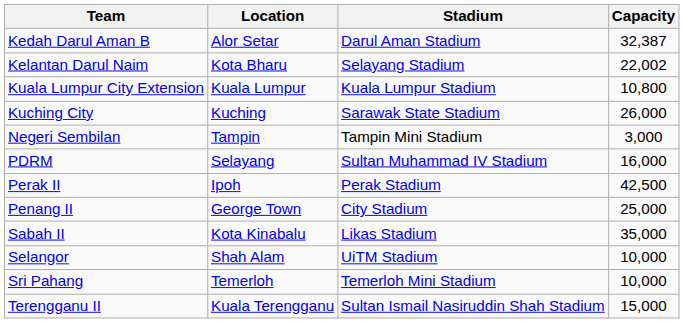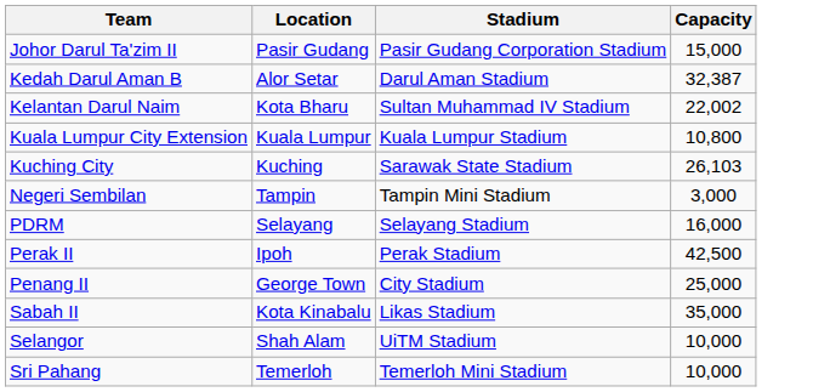 <table class="wikitable sortable">
 <tr>
 <th>Team</th>
 <th>Location</th>
 <th>Stadium</th>
 <th>Capacity</th>
+</tr>
+<tr>
+<td><a href='#'>Johor Darul Ta'zim II</a></td>
+<td><a href='#'>Pasir Gudang</a></td>
+<td><a href='#'>Pasir Gudang Corporation Stadium</a></td>
+<td align=center>15,000</td>
 </tr>
 <tr>
 <td><a href='#'>Kedah Darul Aman B</a></td>
 <td><a href='#'>Alor Setar</a></td>
 <td><a href='#'>Darul Aman Stadium</a></td>
 <td align=center>32,387</td>
 </tr>
 <tr>
 <td><a href='#'>Kelantan Darul Naim</a></td>
 <td><a href='#'>Kota Bharu</a></td>
-<td><a href='#'>Selayang Stadium</a></td>
+<td><a href='#'>Sultan Muhammad IV Stadium</a></td>
 <td align=center>22,002</td>
 </tr>
 <tr>
 <td><a href='#'>Kuala Lumpur City Extension</a></td>
 <td><a href='#'>Kuala Lumpur</a></td>
 <td><a href='#'>Kuala Lumpur Stadium</a></td>
 <td align=center>10,800</td>
 </tr>
 <tr>
 <td><a href='#'>Kuching City</a></td>
 <td><a href='#'>Kuching</a></td>
 <td><a href='#'>Sarawak State Stadium</a></td>
-<td align=center>26,000</td>
+<td align=center>26,103</td>
 </tr>
 <tr>
 <td><a href='#'>Negeri Sembilan</a></td>
 <td><a href='#'>Tampin</a></td>
 <td>Tampin Mini Stadium</td>
 <td align=center>3,000</td>
 </tr>
 <tr>
 <td><a href='#'>PDRM</a></td>
 <td><a href='#'>Selayang</a></td>
-<td><a href='#'>Sultan Muhammad IV Stadium</a></td>
+<td><a href='#'>Selayang Stadium</a></td>
 <td align=center>16,000</td>
 </tr>
 <tr>
 <td><a href='#'>Perak II</a></td>
 <td><a href='#'>Ipoh</a></td>
 <td><a href='#'>Perak Stadium</a></td>
 <td align=center>42,500</td>
 </tr>
 <tr>
 <td><a href='#'>Penang II</a></td>
 <td><a href='#'>George Town</a></td>
 <td><a href='#'>City Stadium</a></td>
 <td align=center>25,000</td>
 </tr>
 <tr>
 <td><a href='#'>Sabah II</a></td>
 <td><a href='#'>Kota Kinabalu</a></td>
 <td><a href='#'>Likas Stadium</a></td>
 <td align=center>35,000</td>
 </tr>
 <tr>
 <td><a href='#'>Selangor</a></td>
 <td><a href='#'>Shah Alam</a></td>
 <td><a href='#'>UiTM Stadium</a></td>
 <td align=center>10,000</td>
 </tr>
 <tr>
 <td><a href='#'>Sri Pahang</a></td>
 <td><a href='#'>Temerloh</a></td>
 <td><a href='#'>Temerloh Mini Stadium</a></td>
 <td align=center>10,000</td>
 </tr>
-<tr>
-<td><a href='#'>Terengganu II</a></td>
-<td><a href='#'>Kuala Terengganu</a></td>
-<td><a href='#'>Sultan Ismail Nasiruddin Shah Stadium</a></td>
-<td align=center>15,000</td>
-</tr>
 </table>
